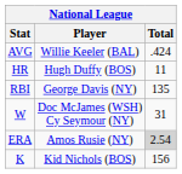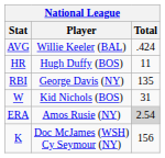 <table class="wikitable" style="text-align:center;">
 <tr>
 <th colspan="3"><a href='#'>National League</a></th>
 </tr>
 <tr>
 <th>Stat</th>
 <th>Player</th>
 <th>Total</th>
 </tr>
 <tr>
 <td><a href='#'>AVG</a></td>
 <td><a href='#'>Willie Keeler</a> (<a href='#'>BAL</a>)</td>
 <td>.424</td>
 </tr>
 <tr>
 <td><a href='#'>HR</a></td>
 <td><a href='#'>Hugh Duffy</a> (<a href='#'>BOS</a>)</td>
 <td>11</td>
 </tr>
 <tr>
 <td><a href='#'>RBI</a></td>
 <td><a href='#'>George Davis</a> (<a href='#'>NY</a>)</td>
 <td>135</td>
 </tr>
 <tr>
 <td><a href='#'>W</a></td>
-<td><a href='#'>Doc McJames</a> (<a href='#'>WSH</a>)<br><a href='#'>Cy Seymour</a> (<a href='#'>NY</a>)</td>
+<td><a href='#'>Kid Nichols</a> (<a href='#'>BOS</a>)</td>
 <td>31</td>
 </tr>
 <tr>
 <td><a href='#'>ERA</a></td>
 <td><a href='#'>Amos Rusie</a> (<a href='#'>NY</a>)</td>
 <td style="background: lightgrey;">2.54</td>
 </tr>
 <tr>
 <td><a href='#'>K</a></td>
-<td><a href='#'>Kid Nichols</a> (<a href='#'>BOS</a>)</td>
+<td><a href='#'>Doc McJames</a> (<a href='#'>WSH</a>)<br><a href='#'>Cy Seymour</a> (<a href='#'>NY</a>)</td>
 <td>156</td>
 </tr>
 </table>
